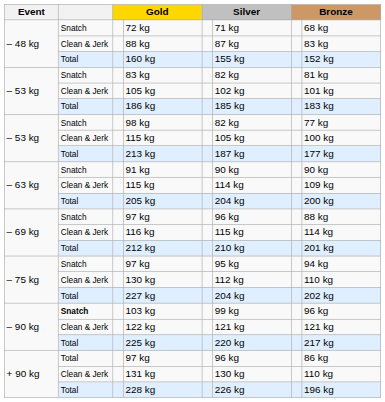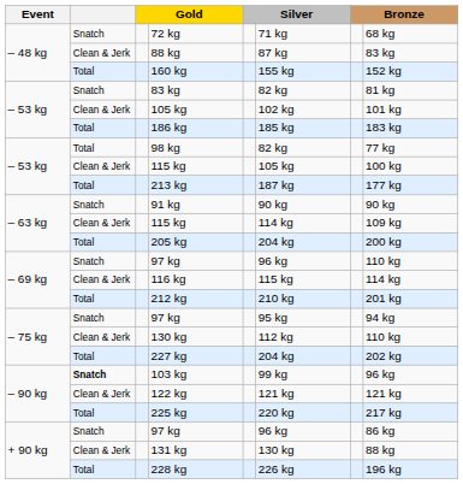 <table class="wikitable">
 <tr>
 <th width=80>Event</th>
 <th width=80></th>
 <td bgcolor=gold align="center" colspan=2 width=250><strong>Gold</strong></td>
 <td bgcolor=silver align="center" colspan=2 width=250><strong>Silver</strong></td>
 <td bgcolor=#cc9966 colspan=2 align="center" width=250><strong>Bronze</strong></td>
 </tr>
 <tr>
 <td rowspan=3>– 48 kg</td>
 <td><small>Snatch</small></td>
 <td></td>
 <td>72 kg</td>
 <td></td>
 <td>71 kg</td>
 <td></td>
 <td>68 kg</td>
 </tr>
 <tr>
 <td><small>Clean & Jerk</small></td>
 <td></td>
 <td>88 kg</td>
 <td></td>
 <td>87 kg</td>
 <td></td>
 <td>83 kg</td>
 </tr>
 <tr bgcolor=#dfefff>
 <td><small>Total</small></td>
 <td></td>
 <td>160 kg</td>
 <td></td>
 <td>155 kg</td>
 <td></td>
 <td>152 kg</td>
 </tr>
 <tr>
 <td rowspan=3>– 53 kg</td>
 <td><small>Snatch</small></td>
 <td></td>
 <td>83 kg</td>
 <td></td>
 <td>82 kg</td>
 <td></td>
 <td>81 kg</td>
 </tr>
 <tr>
 <td><small>Clean & Jerk</small></td>
 <td></td>
 <td>105 kg</td>
 <td></td>
 <td>102 kg</td>
 <td></td>
 <td>101 kg</td>
 </tr>
 <tr bgcolor=#dfefff>
 <td><small>Total</small></td>
 <td></td>
 <td>186 kg</td>
 <td></td>
 <td>185 kg</td>
 <td></td>
 <td>183 kg</td>
 </tr>
 <tr>
 <td rowspan=3>– 53 kg</td>
-<td><small>Snatch</small></td>
+<td><small>Total</small></td>
 <td></td>
 <td>98 kg</td>
 <td></td>
 <td>82 kg</td>
 <td></td>
 <td>77 kg</td>
 </tr>
 <tr>
 <td><small>Clean & Jerk</small></td>
 <td></td>
 <td>115 kg</td>
 <td></td>
 <td>105 kg</td>
 <td></td>
 <td>100 kg</td>
 </tr>
 <tr bgcolor=#dfefff>
 <td><small>Total</small></td>
 <td></td>
 <td>213 kg</td>
 <td></td>
 <td>187 kg</td>
 <td></td>
 <td>177 kg</td>
 </tr>
 <tr>
 <td rowspan=3>– 63 kg</td>
 <td><small>Snatch</small></td>
 <td></td>
 <td>91 kg</td>
 <td></td>
 <td>90 kg</td>
 <td></td>
 <td>90 kg</td>
 </tr>
 <tr>
 <td><small>Clean & Jerk</small></td>
 <td></td>
 <td>115 kg</td>
 <td></td>
 <td>114 kg</td>
 <td></td>
 <td>109 kg</td>
 </tr>
 <tr bgcolor=#dfefff>
 <td><small>Total</small></td>
 <td></td>
 <td>205 kg</td>
 <td></td>
 <td>204 kg</td>
 <td></td>
 <td>200 kg</td>
 </tr>
 <tr>
 <td rowspan=3>– 69 kg</td>
 <td><small>Snatch</small></td>
 <td></td>
 <td>97 kg</td>
 <td></td>
 <td>96 kg</td>
 <td></td>
-<td>88 kg</td>
+<td>110 kg</td>
 </tr>
 <tr>
 <td><small>Clean & Jerk</small></td>
 <td></td>
 <td>116 kg</td>
 <td></td>
 <td>115 kg</td>
 <td></td>
 <td>114 kg</td>
 </tr>
 <tr bgcolor=#dfefff>
 <td><small>Total</small></td>
 <td></td>
 <td>212 kg</td>
 <td></td>
 <td>210 kg</td>
 <td></td>
 <td>201 kg</td>
 </tr>
 <tr>
 <td rowspan=3>– 75 kg</td>
 <td><small>Snatch</small></td>
 <td></td>
 <td>97 kg</td>
 <td></td>
 <td>95 kg</td>
 <td></td>
 <td>94 kg</td>
 </tr>
 <tr>
 <td><small>Clean & Jerk</small></td>
 <td></td>
 <td>130 kg</td>
 <td></td>
 <td>112 kg</td>
 <td></td>
 <td>110 kg</td>
 </tr>
 <tr bgcolor=#dfefff>
 <td><small>Total</small></td>
 <td></td>
 <td>227 kg</td>
 <td></td>
 <td>204 kg</td>
 <td></td>
 <td>202 kg</td>
 </tr>
 <tr>
 <td rowspan=3>– 90 kg</td>
 <td><strong><small>Snatch</small></strong></td>
 <td></td>
 <td>103 kg</td>
 <td></td>
 <td>99 kg</td>
 <td></td>
 <td>96 kg</td>
 </tr>
 <tr>
 <td><small>Clean & Jerk</small></td>
 <td></td>
 <td>122 kg</td>
 <td></td>
 <td>121 kg</td>
 <td></td>
 <td>121 kg</td>
 </tr>
 <tr bgcolor=#dfefff>
 <td><small>Total</small></td>
 <td></td>
 <td>225 kg</td>
 <td></td>
 <td>220 kg</td>
 <td></td>
 <td>217 kg</td>
 </tr>
 <tr>
 <td rowspan=3>+ 90 kg</td>
-<td><small>Total</small></td>
+<td><small>Snatch</small></td>
 <td></td>
 <td>97 kg</td>
 <td></td>
 <td>96 kg</td>
 <td></td>
 <td>86 kg</td>
 </tr>
 <tr>
 <td><small>Clean & Jerk</small></td>
 <td></td>
 <td>131 kg</td>
 <td></td>
 <td>130 kg</td>
 <td></td>
-<td>110 kg</td>
+<td>88 kg</td>
 </tr>
 <tr bgcolor=#dfefff>
 <td><small>Total</small></td>
 <td></td>
 <td>228 kg</td>
 <td></td>
 <td>226 kg</td>
 <td></td>
 <td>196 kg</td>
 </tr>
 </table>
